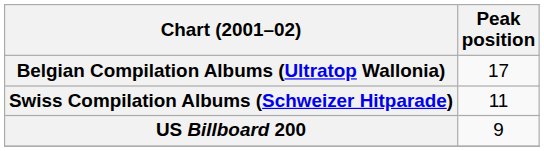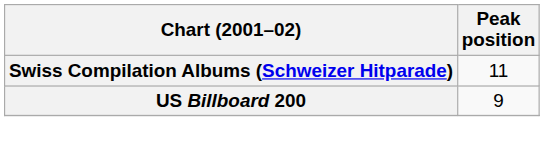 <table class="wikitable plainrowheaders sortable">
 <tr>
 <th scope="col">Chart (2001–02)</th>
 <th scope="col">Peak<br>position</th>
-</tr>
-<tr>
-<th scope="row">Belgian Compilation Albums (<a href='#'>Ultratop</a> Wallonia)</th>
-<td align=center>17</td>
 </tr>
 <tr>
 <th scope="row">Swiss Compilation Albums (<a href='#'>Schweizer Hitparade</a>)</th>
 <td align=center>11</td>
 </tr>
 <tr>
 <th scope="row">US <em>Billboard</em> 200</th>
 <td align=center>9</td>
 </tr>
 <tr>
 </tr>
 </table>
